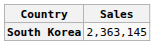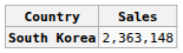 <table class="wikitable plainrowheaders">
 <tr>
 <th scope="col">Country</th>
 <th scope="col">Sales</th>
 </tr>
 <tr>
 <th scope="row">South Korea </th>
-<td>2,363,145</td>
+<td>2,363,148</td>
 </tr>
 </table>
